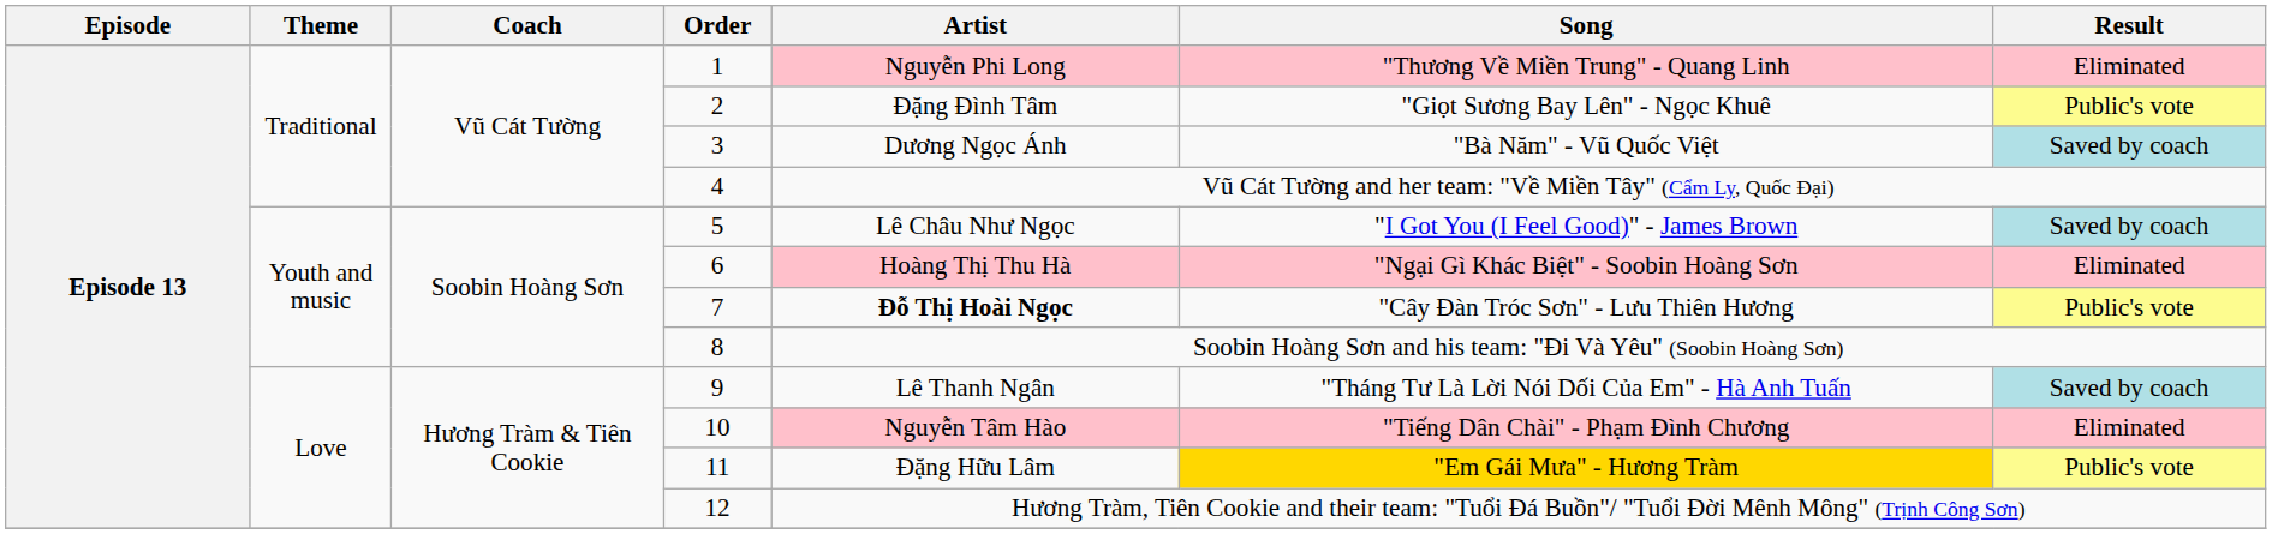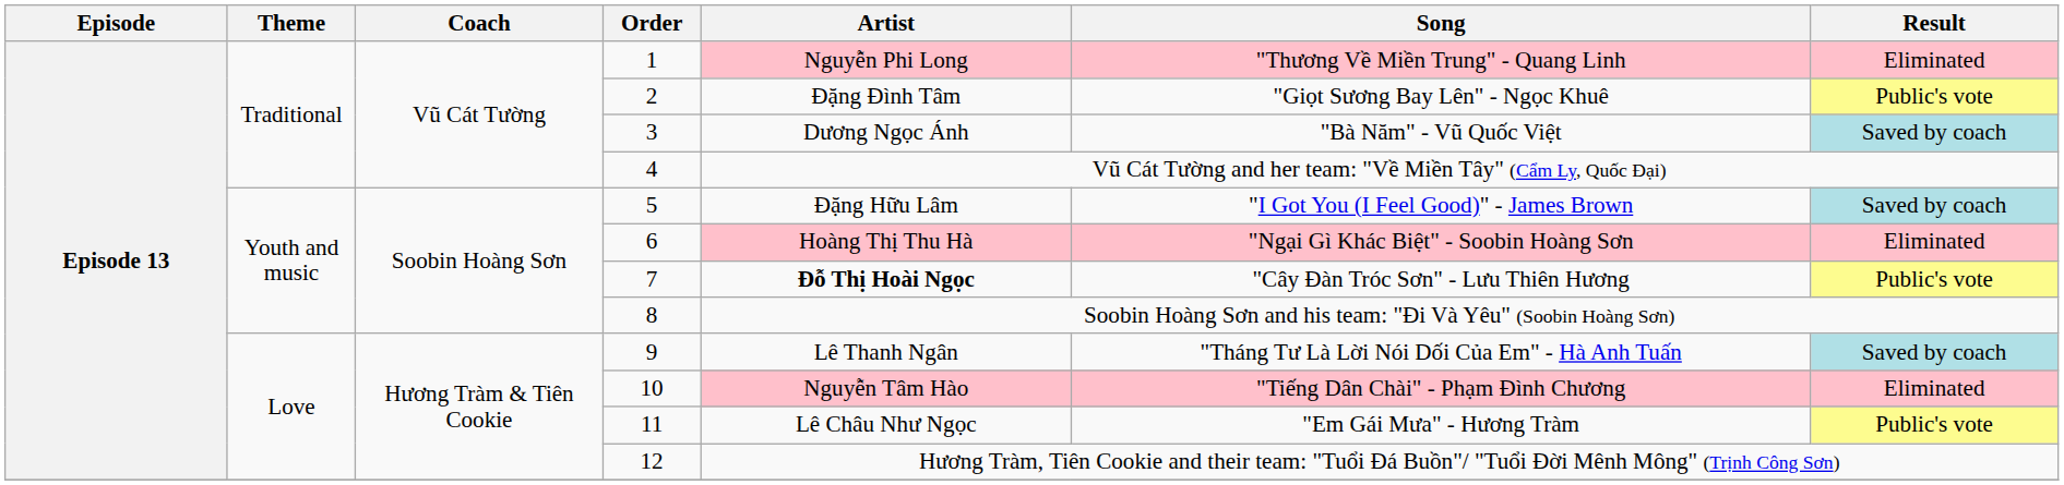 <table class="wikitable" style="text-align:center; width:90%;">
 <tr>
 <th style="width:09%;">Episode</th>
 <th style="width:04%;">Theme</th>
 <th style="width:10%;">Coach</th>
 <th style="width:04%;">Order</th>
 <th style="width:15%;">Artist</th>
 <th style="width:30%;">Song</th>
 <th style="width:10%;">Result</th>
 </tr>
 <tr>
 <th rowspan="12" scope="row">Episode 13<br><small></small></th>
 <td rowspan="4">Traditional</td>
 <td rowspan="4">Vũ Cát Tường</td>
 <td>1</td>
 <td style="background:pink;">Nguyễn Phi Long</td>
 <td style="background:pink;">"Thương Về Miền Trung" - Quang Linh</td>
 <td style="background:pink;">Eliminated</td>
 </tr>
 <tr>
 <td>2</td>
 <td>Đặng Đình Tâm</td>
 <td>"Giọt Sương Bay Lên" - Ngọc Khuê</td>
 <td style="background:#fdfc8f;">Public's vote</td>
 </tr>
 <tr>
 <td>3</td>
 <td>Dương Ngọc Ánh</td>
 <td>"Bà Năm" - Vũ Quốc Việt</td>
 <td style="background:#B0E0E6;">Saved by coach</td>
 </tr>
 <tr>
 <td>4</td>
 <td colspan=3>Vũ Cát Tường and her team: "Về Miền Tây" <small>(<a href='#'>Cẩm Ly</a>, Quốc Đại)</small></td>
 </tr>
 <tr>
 <td rowspan="4">Youth and music</td>
 <td rowspan="4">Soobin Hoàng Sơn</td>
 <td>5</td>
-<td>Lê Châu Như Ngọc</td>
+<td>Đặng Hữu Lâm</td>
 <td>"<a href='#'>I Got You (I Feel Good)</a>" - <a href='#'>James Brown</a></td>
 <td style="background:#B0E0E6;">Saved by coach</td>
 </tr>
 <tr>
 <td>6</td>
 <td style="background:pink;">Hoàng Thị Thu Hà</td>
 <td style="background:pink;">"Ngại Gì Khác Biệt" - Soobin Hoàng Sơn</td>
 <td style="background:pink;">Eliminated</td>
 </tr>
 <tr>
 <td>7</td>
 <td><strong>Đỗ Thị Hoài Ngọc</strong></td>
 <td>"Cây Đàn Tróc Sơn" - Lưu Thiên Hương</td>
 <td style="background:#fdfc8f;">Public's vote</td>
 </tr>
 <tr>
 <td>8</td>
 <td colspan=3>Soobin Hoàng Sơn and his team: "Đi Và Yêu" <small>(Soobin Hoàng Sơn)</small></td>
 </tr>
 <tr>
 <td rowspan="4">Love</td>
 <td rowspan="4">Hương Tràm & Tiên Cookie</td>
 <td>9</td>
 <td>Lê Thanh Ngân</td>
 <td>"Tháng Tư Là Lời Nói Dối Của Em" - <a href='#'>Hà Anh Tuấn</a></td>
 <td style="background:#B0E0E6;">Saved by coach</td>
 </tr>
 <tr>
 <td>10</td>
 <td style="background:pink;">Nguyễn Tâm Hào</td>
 <td style="background:pink;">"Tiếng Dân Chài" - Phạm Đình Chương</td>
 <td style="background:pink;">Eliminated</td>
 </tr>
 <tr>
 <td>11</td>
-<td>Đặng Hữu Lâm</td>
-<td style="background: gold;">"Em Gái Mưa" - Hương Tràm</td>
+<td>Lê Châu Như Ngọc</td>
+<td>"Em Gái Mưa" - Hương Tràm</td>
 <td style="background:#fdfc8f;">Public's vote</td>
 </tr>
 <tr>
 <td>12</td>
 <td colspan=3>Hương Tràm, Tiên Cookie and their team: "Tuổi Đá Buồn"/ "Tuổi Đời Mênh Mông" <small>(<a href='#'>Trịnh Công Sơn</a>)</small></td>
 </tr>
 <tr>
 </tr>
 </table>
